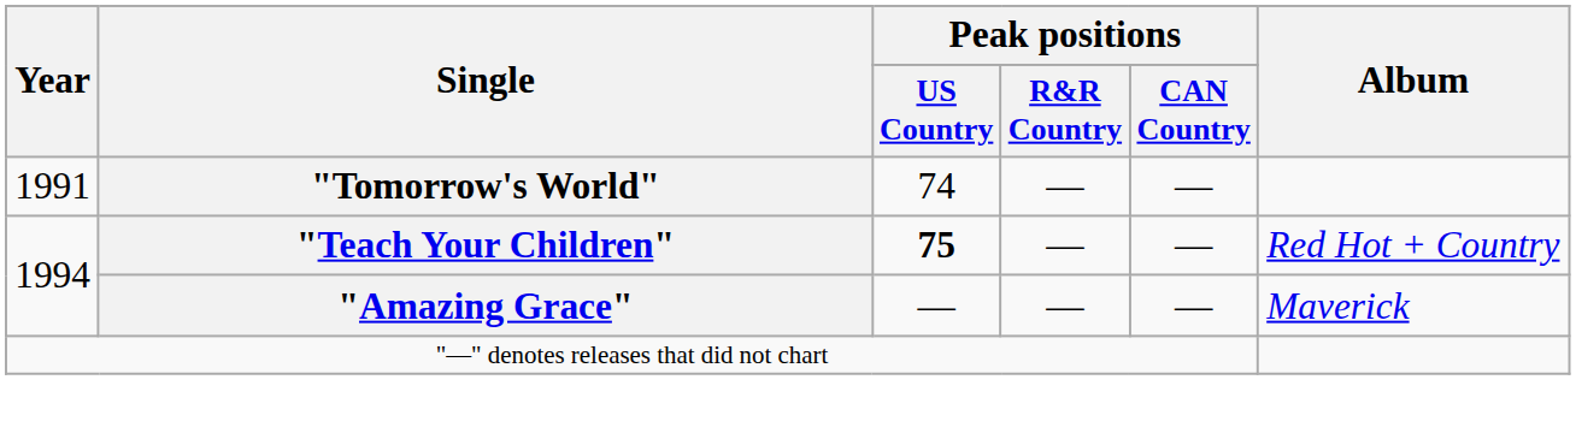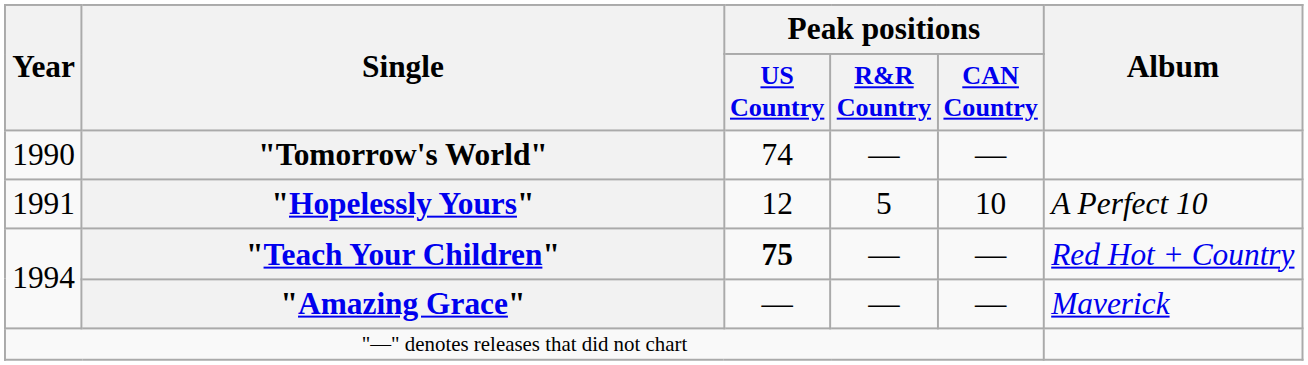 <table class="wikitable plainrowheaders" style="text-align:center;">
 <tr>
 <th rowspan="2">Year</th>
 <th rowspan="2" style="width:20em;">Single</th>
 <th colspan="3">Peak positions</th>
 <th rowspan="2">Album</th>
 </tr>
 <tr style="font-size:smaller;">
 <th width="40"><a href='#'>US Country</a><br></th>
 <th width="40"><a href='#'>R&R Country</a><br></th>
 <th width="40"><a href='#'>CAN Country</a><br></th>
 </tr>
 <tr>
-<td>1991</td>
+<td>1990</td>
 <th scope="row">"Tomorrow's World"</th>
 <td>74</td>
 <td>—</td>
 <td>—</td>
 <td></td>
+</tr>
+<tr>
+<td>1991</td>
+<th scope="row">"<a href='#'>Hopelessly Yours</a>"<br></th>
+<td>12</td>
+<td>5</td>
+<td>10</td>
+<td align="left"><em>A Perfect 10</em></td>
 </tr>
 <tr>
 <td rowspan="2">1994</td>
 <th scope="row">"<a href='#'>Teach Your Children</a>" </th>
 <td><strong>75</strong></td>
 <td>—</td>
 <td>—</td>
 <td align="left"><em><a href='#'>Red Hot + Country</a></em></td>
 </tr>
 <tr>
 <th scope="row">"<a href='#'>Amazing Grace</a>" </th>
 <td>—</td>
 <td>—</td>
 <td>—</td>
 <td align="left"><em><a href='#'>Maverick</a></em></td>
 </tr>
 <tr>
 <td colspan="5" style="font-size:8pt">"—" denotes releases that did not chart</td>
 </tr>
 </table>
